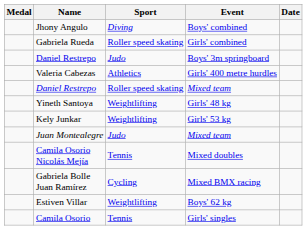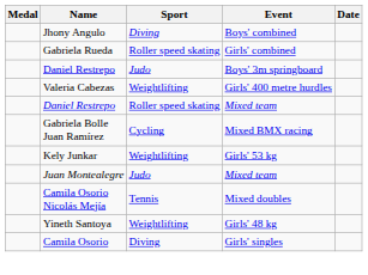 <table class="wikitable sortable"  style="font-size:95%">
 <tr>
 <th>Medal</th>
 <th>Name</th>
 <th>Sport</th>
 <th>Event</th>
 <th>Date</th>
 </tr>
 <tr>
 <td></td>
 <td>Jhony Angulo</td>
 <td><em><a href='#'>Diving</a></em></td>
 <td><a href='#'>Boys' combined</a></td>
 <td></td>
 </tr>
 <tr>
 <td></td>
 <td>Gabriela Rueda</td>
 <td><a href='#'>Roller speed skating</a></td>
 <td><a href='#'>Girls' combined</a></td>
 <td></td>
 </tr>
 <tr>
 <td></td>
 <td><a href='#'>Daniel Restrepo</a></td>
 <td><em><a href='#'>Judo</a></em></td>
 <td><a href='#'>Boys' 3m springboard</a></td>
 <td></td>
 </tr>
 <tr>
 <td></td>
 <td>Valeria Cabezas</td>
-<td><a href='#'>Athletics</a></td>
+<td><a href='#'>Weightlifting</a></td>
 <td><a href='#'>Girls' 400 metre hurdles</a></td>
 <td></td>
 </tr>
 <tr>
 <td><em></em></td>
 <td><em><a href='#'>Daniel Restrepo</a></em></td>
 <td><a href='#'>Roller speed skating</a></td>
 <td><em><a href='#'>Mixed team</a></em></td>
 <td><em></em></td>
 </tr>
 <tr>
 <td></td>
-<td>Yineth Santoya</td>
-<td><a href='#'>Weightlifting</a></td>
-<td><a href='#'>Girls' 48 kg</a></td>
+<td>Gabriela Bolle<br>Juan Ramírez</td>
+<td><a href='#'>Cycling</a></td>
+<td><a href='#'>Mixed BMX racing</a></td>
 <td></td>
 </tr>
 <tr>
 <td></td>
 <td>Kely Junkar</td>
 <td><a href='#'>Weightlifting</a></td>
 <td><a href='#'>Girls' 53 kg</a></td>
 <td></td>
 </tr>
 <tr>
 <td><em></em></td>
 <td><em>Juan Montealegre</em></td>
 <td><em><a href='#'>Judo</a></em></td>
 <td><em><a href='#'>Mixed team</a></em></td>
 <td><em></em></td>
 </tr>
 <tr>
 <td></td>
 <td><a href='#'>Camila Osorio</a><br><a href='#'>Nicolás Mejía</a></td>
 <td><a href='#'>Tennis</a></td>
 <td><a href='#'>Mixed doubles</a></td>
 <td></td>
 </tr>
 <tr>
 <td></td>
-<td>Gabriela Bolle<br>Juan Ramírez</td>
-<td><a href='#'>Cycling</a></td>
-<td><a href='#'>Mixed BMX racing</a></td>
-<td></td>
-</tr>
-<tr>
-<td></td>
-<td>Estiven Villar</td>
+<td>Yineth Santoya</td>
 <td><a href='#'>Weightlifting</a></td>
-<td><a href='#'>Boys' 62 kg</a></td>
+<td><a href='#'>Girls' 48 kg</a></td>
 <td></td>
 </tr>
 <tr>
 <td></td>
 <td><a href='#'>Camila Osorio</a></td>
-<td><a href='#'>Tennis</a></td>
+<td><a href='#'>Diving</a></td>
 <td><a href='#'>Girls' singles</a></td>
 <td></td>
 </tr>
 </table>
